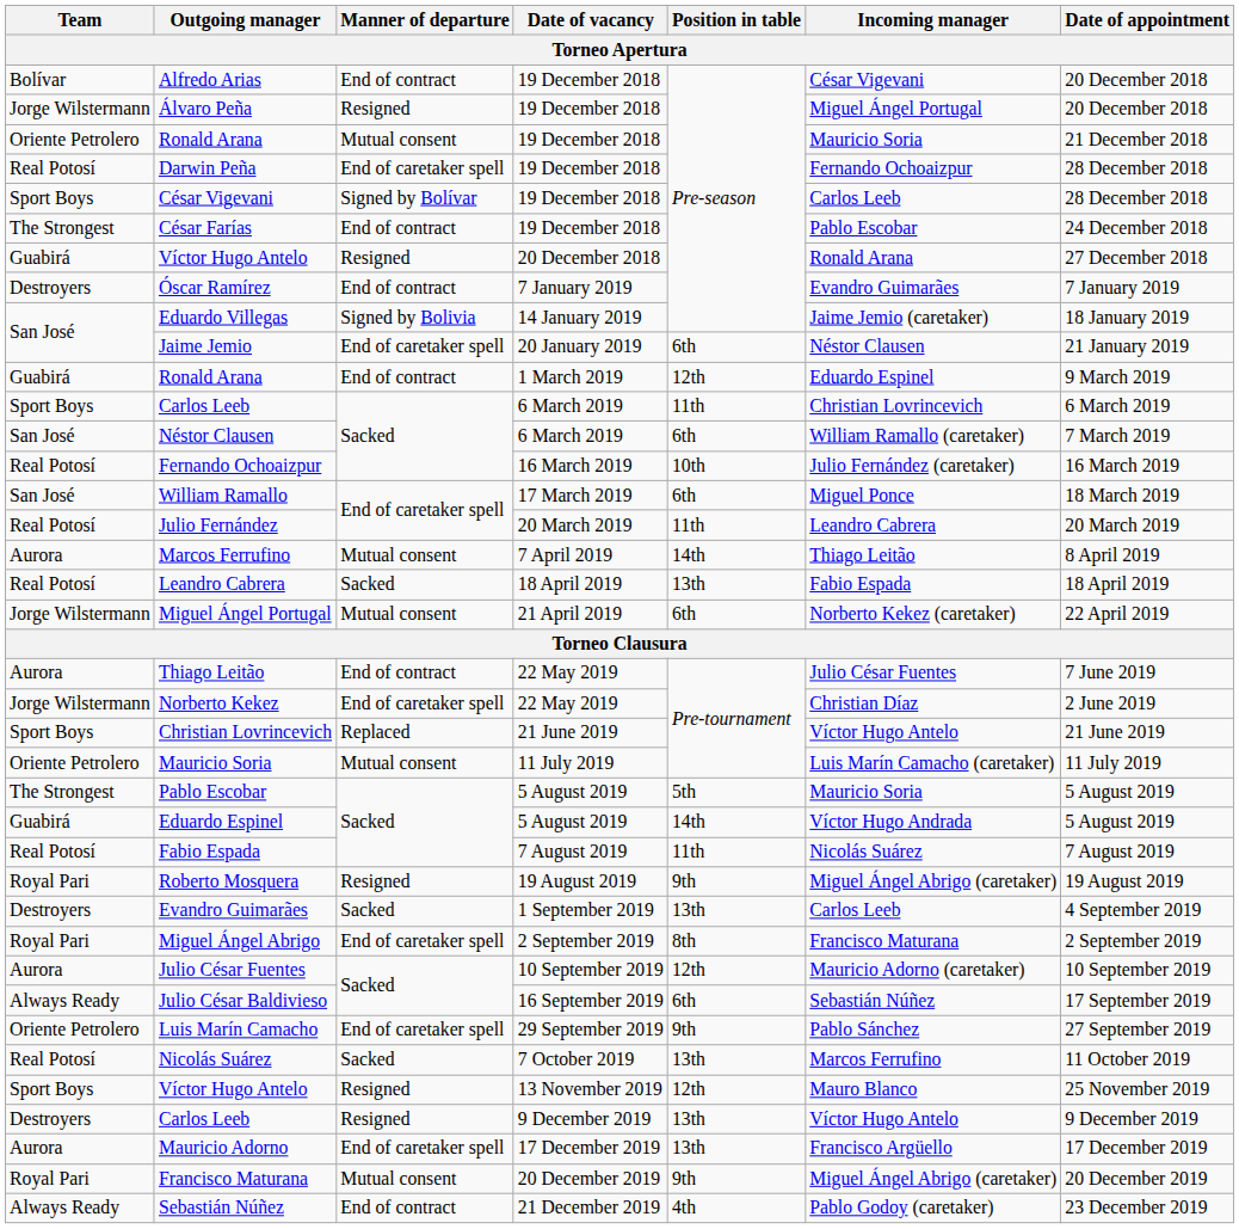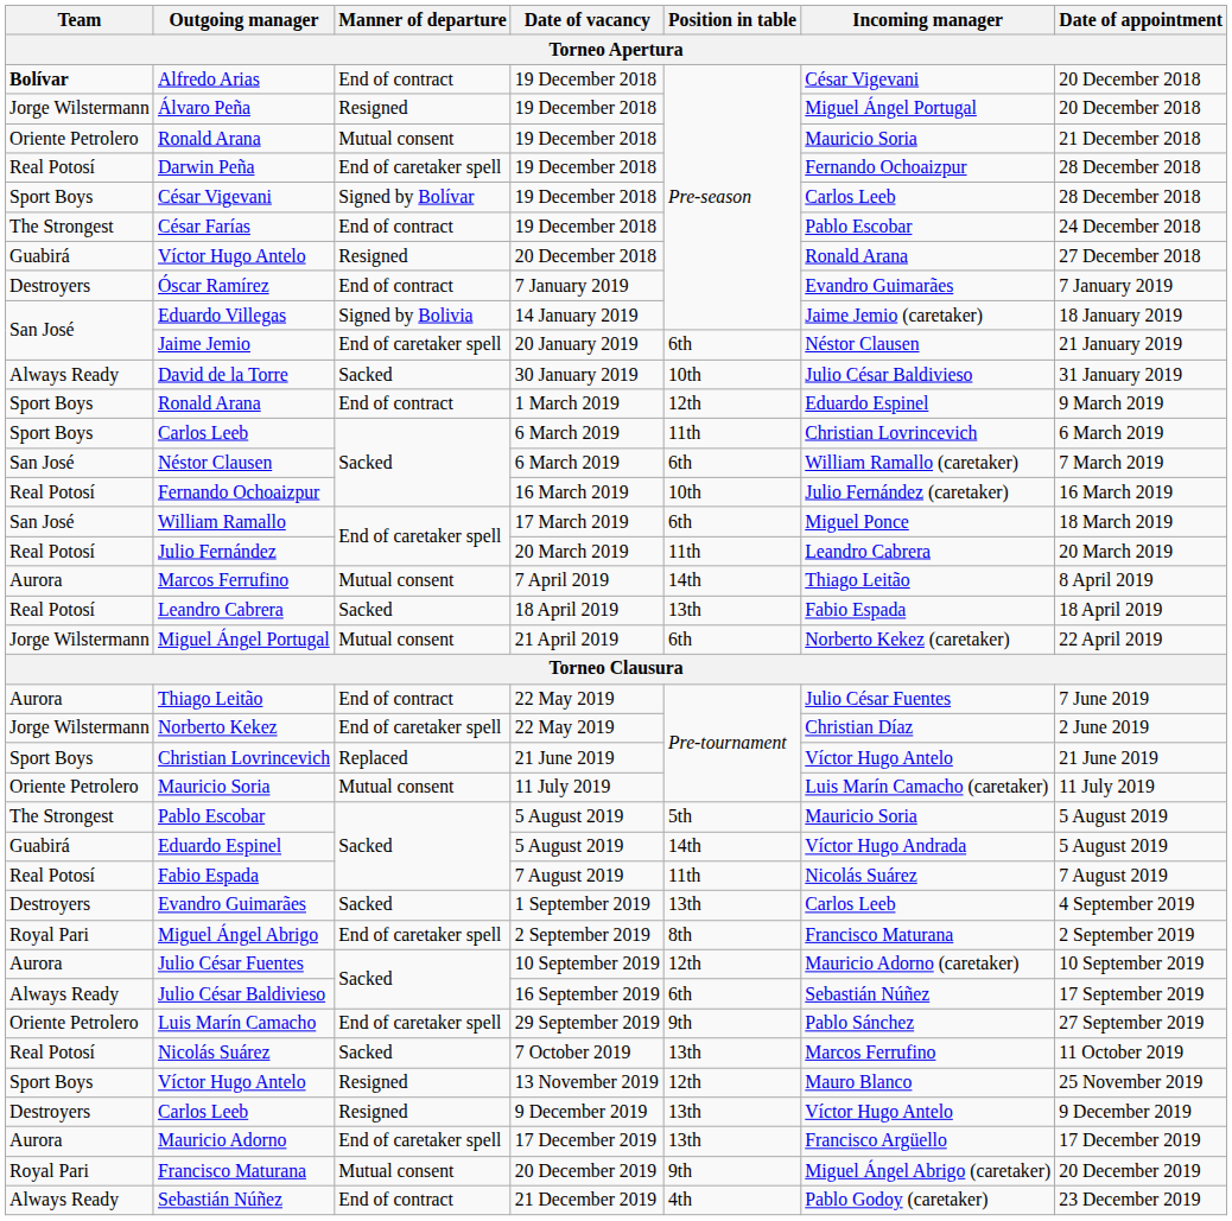 <table class="wikitable sortable">
 <tr>
 <th>Team</th>
 <th>Outgoing manager</th>
 <th>Manner of departure</th>
 <th>Date of vacancy</th>
 <th>Position in table</th>
 <th>Incoming manager</th>
 <th>Date of appointment</th>
 </tr>
 <tr>
 <th colspan=7>Torneo Apertura</th>
 </tr>
 <tr>
-<td>Bolívar</td>
+<td><strong>Bolívar</strong></td>
 <td> <a href='#'>Alfredo Arias</a></td>
 <td>End of contract</td>
 <td>19 December 2018</td>
 <td rowspan=9><em>Pre-season</em></td>
 <td> <a href='#'>César Vigevani</a></td>
 <td>20 December 2018</td>
 </tr>
 <tr>
 <td>Jorge Wilstermann</td>
 <td> <a href='#'>Álvaro Peña</a></td>
 <td>Resigned</td>
 <td>19 December 2018</td>
 <td> <a href='#'>Miguel Ángel Portugal</a></td>
 <td>20 December 2018</td>
 </tr>
 <tr>
 <td>Oriente Petrolero</td>
 <td> <a href='#'>Ronald Arana</a></td>
 <td>Mutual consent</td>
 <td>19 December 2018</td>
 <td> <a href='#'>Mauricio Soria</a></td>
 <td>21 December 2018</td>
 </tr>
 <tr>
 <td>Real Potosí</td>
 <td> <a href='#'>Darwin Peña</a></td>
 <td>End of caretaker spell</td>
 <td>19 December 2018</td>
 <td> <a href='#'>Fernando Ochoaizpur</a></td>
 <td>28 December 2018</td>
 </tr>
 <tr>
 <td>Sport Boys</td>
 <td> <a href='#'>César Vigevani</a></td>
 <td>Signed by <a href='#'>Bolívar</a></td>
 <td>19 December 2018</td>
 <td> <a href='#'>Carlos Leeb</a></td>
 <td>28 December 2018</td>
 </tr>
 <tr>
 <td>The Strongest</td>
 <td> <a href='#'>César Farías</a></td>
 <td>End of contract</td>
 <td>19 December 2018</td>
 <td> <a href='#'>Pablo Escobar</a></td>
 <td>24 December 2018</td>
 </tr>
 <tr>
 <td>Guabirá</td>
 <td> <a href='#'>Víctor Hugo Antelo</a></td>
 <td>Resigned</td>
 <td>20 December 2018</td>
 <td> <a href='#'>Ronald Arana</a></td>
 <td>27 December 2018</td>
 </tr>
 <tr>
 <td>Destroyers</td>
 <td> <a href='#'>Óscar Ramírez</a></td>
 <td>End of contract</td>
 <td>7 January 2019</td>
 <td> <a href='#'>Evandro Guimarães</a></td>
 <td>7 January 2019</td>
 </tr>
 <tr>
 <td rowspan=2>San José</td>
 <td> <a href='#'>Eduardo Villegas</a></td>
 <td>Signed by <a href='#'>Bolivia</a></td>
 <td>14 January 2019</td>
 <td> <a href='#'>Jaime Jemio</a> (caretaker)</td>
 <td>18 January 2019</td>
 </tr>
 <tr>
 <td> <a href='#'>Jaime Jemio</a></td>
 <td>End of caretaker spell</td>
 <td>20 January 2019</td>
 <td>6th</td>
 <td> <a href='#'>Néstor Clausen</a></td>
 <td>21 January 2019</td>
 </tr>
 <tr>
-<td>Guabirá</td>
+<td>Always Ready</td>
+<td> <a href='#'>David de la Torre</a></td>
+<td>Sacked</td>
+<td>30 January 2019</td>
+<td>10th</td>
+<td> <a href='#'>Julio César Baldivieso</a></td>
+<td>31 January 2019</td>
+</tr>
+<tr>
+<td>Sport Boys</td>
 <td> <a href='#'>Ronald Arana</a></td>
 <td>End of contract</td>
 <td>1 March 2019</td>
 <td>12th</td>
 <td> <a href='#'>Eduardo Espinel</a></td>
 <td>9 March 2019</td>
 </tr>
 <tr>
 <td>Sport Boys</td>
 <td> <a href='#'>Carlos Leeb</a></td>
 <td rowspan=3>Sacked</td>
 <td>6 March 2019</td>
 <td>11th</td>
 <td> <a href='#'>Christian Lovrincevich</a></td>
 <td>6 March 2019</td>
 </tr>
 <tr>
 <td>San José</td>
 <td> <a href='#'>Néstor Clausen</a></td>
 <td>6 March 2019</td>
 <td>6th</td>
 <td> <a href='#'>William Ramallo</a> (caretaker)</td>
 <td>7 March 2019</td>
 </tr>
 <tr>
 <td>Real Potosí</td>
 <td> <a href='#'>Fernando Ochoaizpur</a></td>
 <td>16 March 2019</td>
 <td>10th</td>
 <td> <a href='#'>Julio Fernández</a> (caretaker)</td>
 <td>16 March 2019</td>
 </tr>
 <tr>
 <td>San José</td>
 <td> <a href='#'>William Ramallo</a></td>
 <td rowspan=2>End of caretaker spell</td>
 <td>17 March 2019</td>
 <td>6th</td>
 <td> <a href='#'>Miguel Ponce</a></td>
 <td>18 March 2019</td>
 </tr>
 <tr>
 <td>Real Potosí</td>
 <td> <a href='#'>Julio Fernández</a></td>
 <td>20 March 2019</td>
 <td>11th</td>
 <td> <a href='#'>Leandro Cabrera</a></td>
 <td>20 March 2019</td>
 </tr>
 <tr>
 <td>Aurora</td>
 <td> <a href='#'>Marcos Ferrufino</a></td>
 <td>Mutual consent</td>
 <td>7 April 2019</td>
 <td>14th</td>
 <td> <a href='#'>Thiago Leitão</a></td>
 <td>8 April 2019</td>
 </tr>
 <tr>
 <td>Real Potosí</td>
 <td> <a href='#'>Leandro Cabrera</a></td>
 <td>Sacked</td>
 <td>18 April 2019</td>
 <td>13th</td>
 <td> <a href='#'>Fabio Espada</a></td>
 <td>18 April 2019</td>
 </tr>
 <tr>
 <td>Jorge Wilstermann</td>
 <td> <a href='#'>Miguel Ángel Portugal</a></td>
 <td>Mutual consent</td>
 <td>21 April 2019</td>
 <td>6th</td>
 <td> <a href='#'>Norberto Kekez</a> (caretaker)</td>
 <td>22 April 2019</td>
 </tr>
 <tr>
 <th colspan=7>Torneo Clausura</th>
 </tr>
 <tr>
 <td>Aurora</td>
 <td> <a href='#'>Thiago Leitão</a></td>
 <td>End of contract</td>
 <td>22 May 2019</td>
 <td rowspan=4><em>Pre-tournament</em></td>
 <td> <a href='#'>Julio César Fuentes</a></td>
 <td>7 June 2019</td>
 </tr>
 <tr>
 <td>Jorge Wilstermann</td>
 <td> <a href='#'>Norberto Kekez</a></td>
 <td>End of caretaker spell</td>
 <td>22 May 2019</td>
 <td> <a href='#'>Christian Díaz</a></td>
 <td>2 June 2019</td>
 </tr>
 <tr>
 <td>Sport Boys</td>
 <td> <a href='#'>Christian Lovrincevich</a></td>
 <td>Replaced</td>
 <td>21 June 2019</td>
 <td> <a href='#'>Víctor Hugo Antelo</a></td>
 <td>21 June 2019</td>
 </tr>
 <tr>
 <td>Oriente Petrolero</td>
 <td> <a href='#'>Mauricio Soria</a></td>
 <td>Mutual consent</td>
 <td>11 July 2019</td>
 <td> <a href='#'>Luis Marín Camacho</a> (caretaker)</td>
 <td>11 July 2019</td>
 </tr>
 <tr>
 <td>The Strongest</td>
 <td> <a href='#'>Pablo Escobar</a></td>
 <td rowspan=3>Sacked</td>
 <td>5 August 2019</td>
 <td>5th</td>
 <td> <a href='#'>Mauricio Soria</a></td>
 <td>5 August 2019</td>
 </tr>
 <tr>
 <td>Guabirá</td>
 <td> <a href='#'>Eduardo Espinel</a></td>
 <td>5 August 2019</td>
 <td>14th</td>
 <td> <a href='#'>Víctor Hugo Andrada</a></td>
 <td>5 August 2019</td>
 </tr>
 <tr>
 <td>Real Potosí</td>
 <td> <a href='#'>Fabio Espada</a></td>
 <td>7 August 2019</td>
 <td>11th</td>
 <td> <a href='#'>Nicolás Suárez</a></td>
 <td>7 August 2019</td>
 </tr>
 <tr>
-<td>Royal Pari</td>
-<td> <a href='#'>Roberto Mosquera</a></td>
-<td>Resigned</td>
-<td>19 August 2019</td>
-<td>9th</td>
-<td> <a href='#'>Miguel Ángel Abrigo</a> (caretaker)</td>
-<td>19 August 2019</td>
-</tr>
-<tr>
 <td>Destroyers</td>
 <td> <a href='#'>Evandro Guimarães</a></td>
 <td>Sacked</td>
 <td>1 September 2019</td>
 <td>13th</td>
 <td> <a href='#'>Carlos Leeb</a></td>
 <td>4 September 2019</td>
 </tr>
 <tr>
 <td>Royal Pari</td>
 <td> <a href='#'>Miguel Ángel Abrigo</a></td>
 <td>End of caretaker spell</td>
 <td>2 September 2019</td>
 <td>8th</td>
 <td> <a href='#'>Francisco Maturana</a></td>
 <td>2 September 2019</td>
 </tr>
 <tr>
 <td>Aurora</td>
 <td> <a href='#'>Julio César Fuentes</a></td>
 <td rowspan=2>Sacked</td>
 <td>10 September 2019</td>
 <td>12th</td>
 <td> <a href='#'>Mauricio Adorno</a> (caretaker)</td>
 <td>10 September 2019</td>
 </tr>
 <tr>
 <td>Always Ready</td>
 <td> <a href='#'>Julio César Baldivieso</a></td>
 <td>16 September 2019</td>
 <td>6th</td>
 <td> <a href='#'>Sebastián Núñez</a></td>
 <td>17 September 2019</td>
 </tr>
 <tr>
 <td>Oriente Petrolero</td>
 <td> <a href='#'>Luis Marín Camacho</a></td>
 <td>End of caretaker spell</td>
 <td>29 September 2019</td>
 <td>9th</td>
 <td> <a href='#'>Pablo Sánchez</a></td>
 <td>27 September 2019</td>
 </tr>
 <tr>
 <td>Real Potosí</td>
 <td> <a href='#'>Nicolás Suárez</a></td>
 <td>Sacked</td>
 <td>7 October 2019</td>
 <td>13th</td>
 <td> <a href='#'>Marcos Ferrufino</a></td>
 <td>11 October 2019</td>
 </tr>
 <tr>
 <td>Sport Boys</td>
 <td> <a href='#'>Víctor Hugo Antelo</a></td>
 <td>Resigned</td>
 <td>13 November 2019</td>
 <td>12th</td>
 <td> <a href='#'>Mauro Blanco</a></td>
 <td>25 November 2019</td>
 </tr>
 <tr>
 <td>Destroyers</td>
 <td> <a href='#'>Carlos Leeb</a></td>
 <td>Resigned</td>
 <td>9 December 2019</td>
 <td>13th</td>
 <td> <a href='#'>Víctor Hugo Antelo</a></td>
 <td>9 December 2019</td>
 </tr>
 <tr>
 <td>Aurora</td>
 <td> <a href='#'>Mauricio Adorno</a></td>
 <td>End of caretaker spell</td>
 <td>17 December 2019</td>
 <td>13th</td>
 <td> <a href='#'>Francisco Argüello</a></td>
 <td>17 December 2019</td>
 </tr>
 <tr>
 <td>Royal Pari</td>
 <td> <a href='#'>Francisco Maturana</a></td>
 <td>Mutual consent</td>
 <td>20 December 2019</td>
 <td>9th</td>
 <td> <a href='#'>Miguel Ángel Abrigo</a> (caretaker)</td>
 <td>20 December 2019</td>
 </tr>
 <tr>
 <td>Always Ready</td>
 <td> <a href='#'>Sebastián Núñez</a></td>
 <td>End of contract</td>
 <td>21 December 2019</td>
 <td>4th</td>
 <td> <a href='#'>Pablo Godoy</a> (caretaker)</td>
 <td>23 December 2019</td>
 </tr>
 </table>
